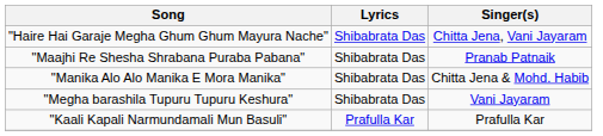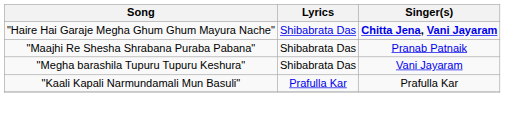 <table class="wikitable sortable" style="text-align:center;">
 <tr>
 <th>Song</th>
 <th>Lyrics</th>
 <th>Singer(s)</th>
 </tr>
 <tr>
 <td>"Haire Hai Garaje Megha Ghum Ghum Mayura Nache"</td>
 <td><a href='#'>Shibabrata Das</a></td>
-<td><a href='#'>Chitta Jena</a>, <a href='#'>Vani Jayaram</a></td>
+<td><strong><a href='#'>Chitta Jena</a>, <a href='#'>Vani Jayaram</a></strong></td>
 </tr>
 <tr>
 <td>"Maajhi Re Shesha Shrabana Puraba Pabana"</td>
 <td>Shibabrata Das</td>
 <td><a href='#'>Pranab Patnaik</a></td>
-</tr>
-<tr>
-<td>"Manika Alo Alo Manika E Mora Manika"</td>
-<td>Shibabrata Das</td>
-<td>Chitta Jena & <a href='#'>Mohd. Habib</a></td>
 </tr>
 <tr>
 <td>"Megha barashila Tupuru Tupuru Keshura"</td>
 <td>Shibabrata Das</td>
 <td><a href='#'>Vani Jayaram</a></td>
 </tr>
 <tr>
 <td>"Kaali Kapali Narmundamali Mun Basuli"</td>
 <td><a href='#'>Prafulla Kar</a></td>
 <td>Prafulla Kar</td>
 </tr>
 <tr>
 </tr>
 </table>
